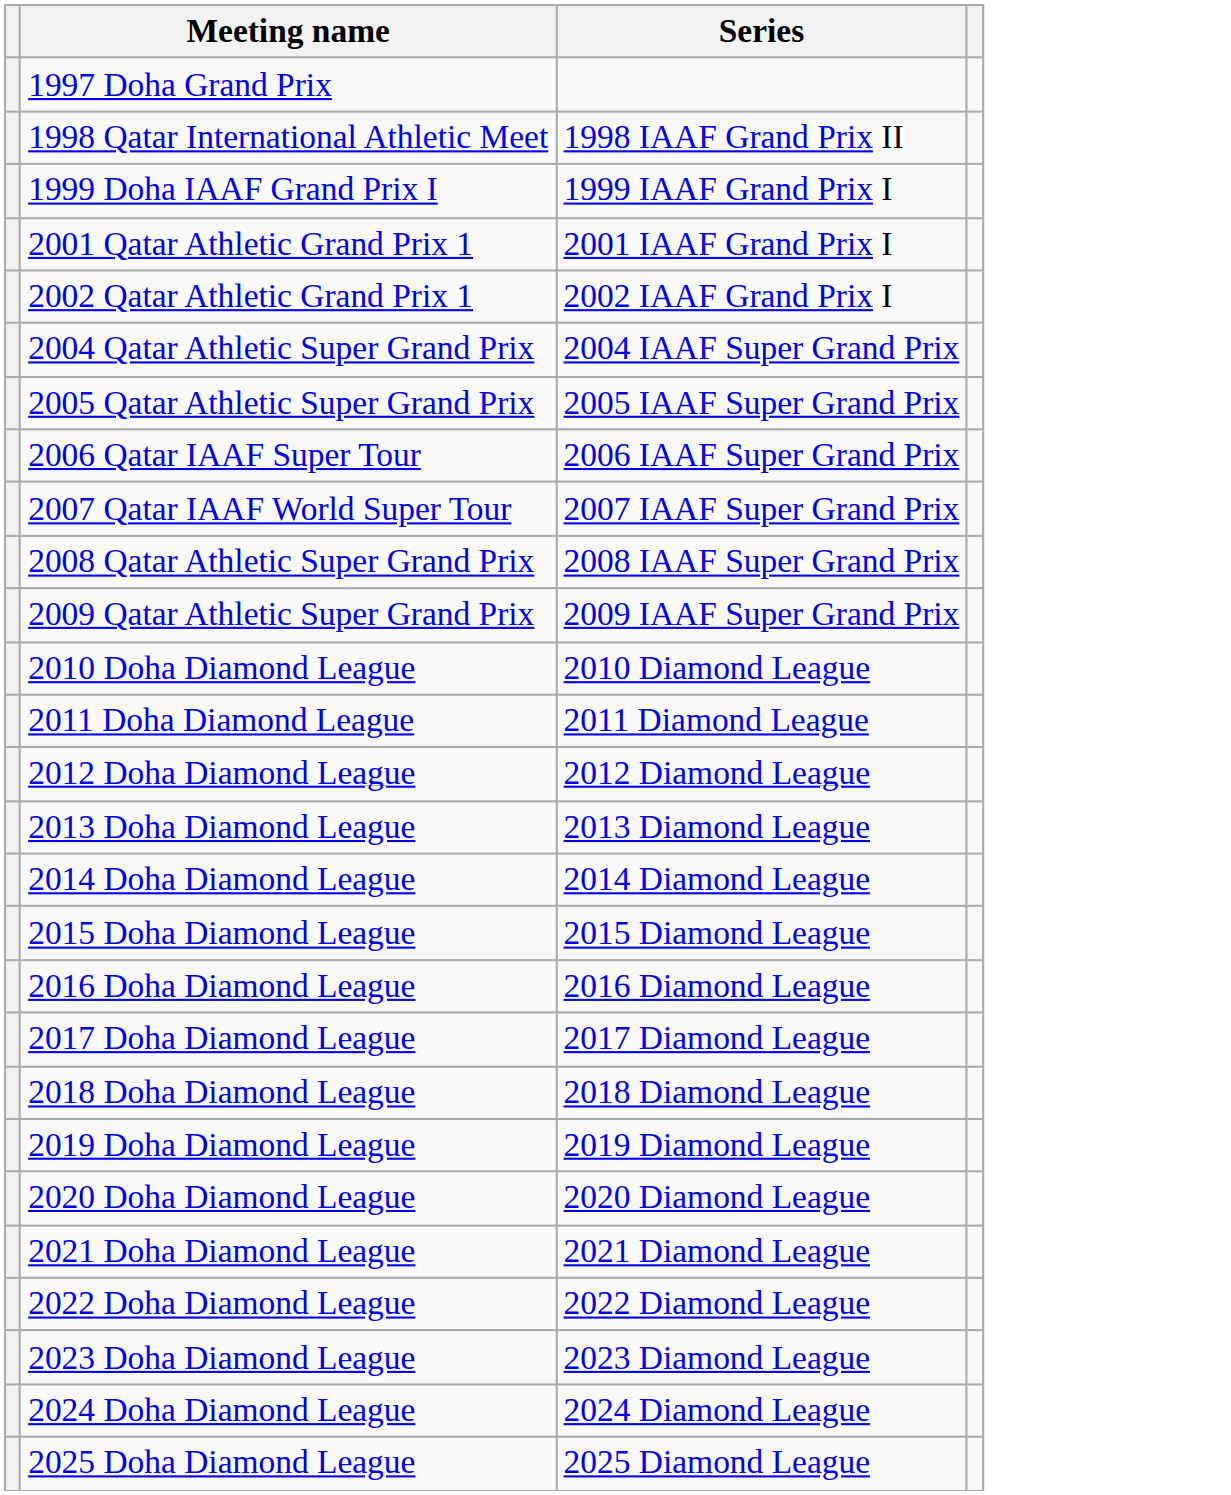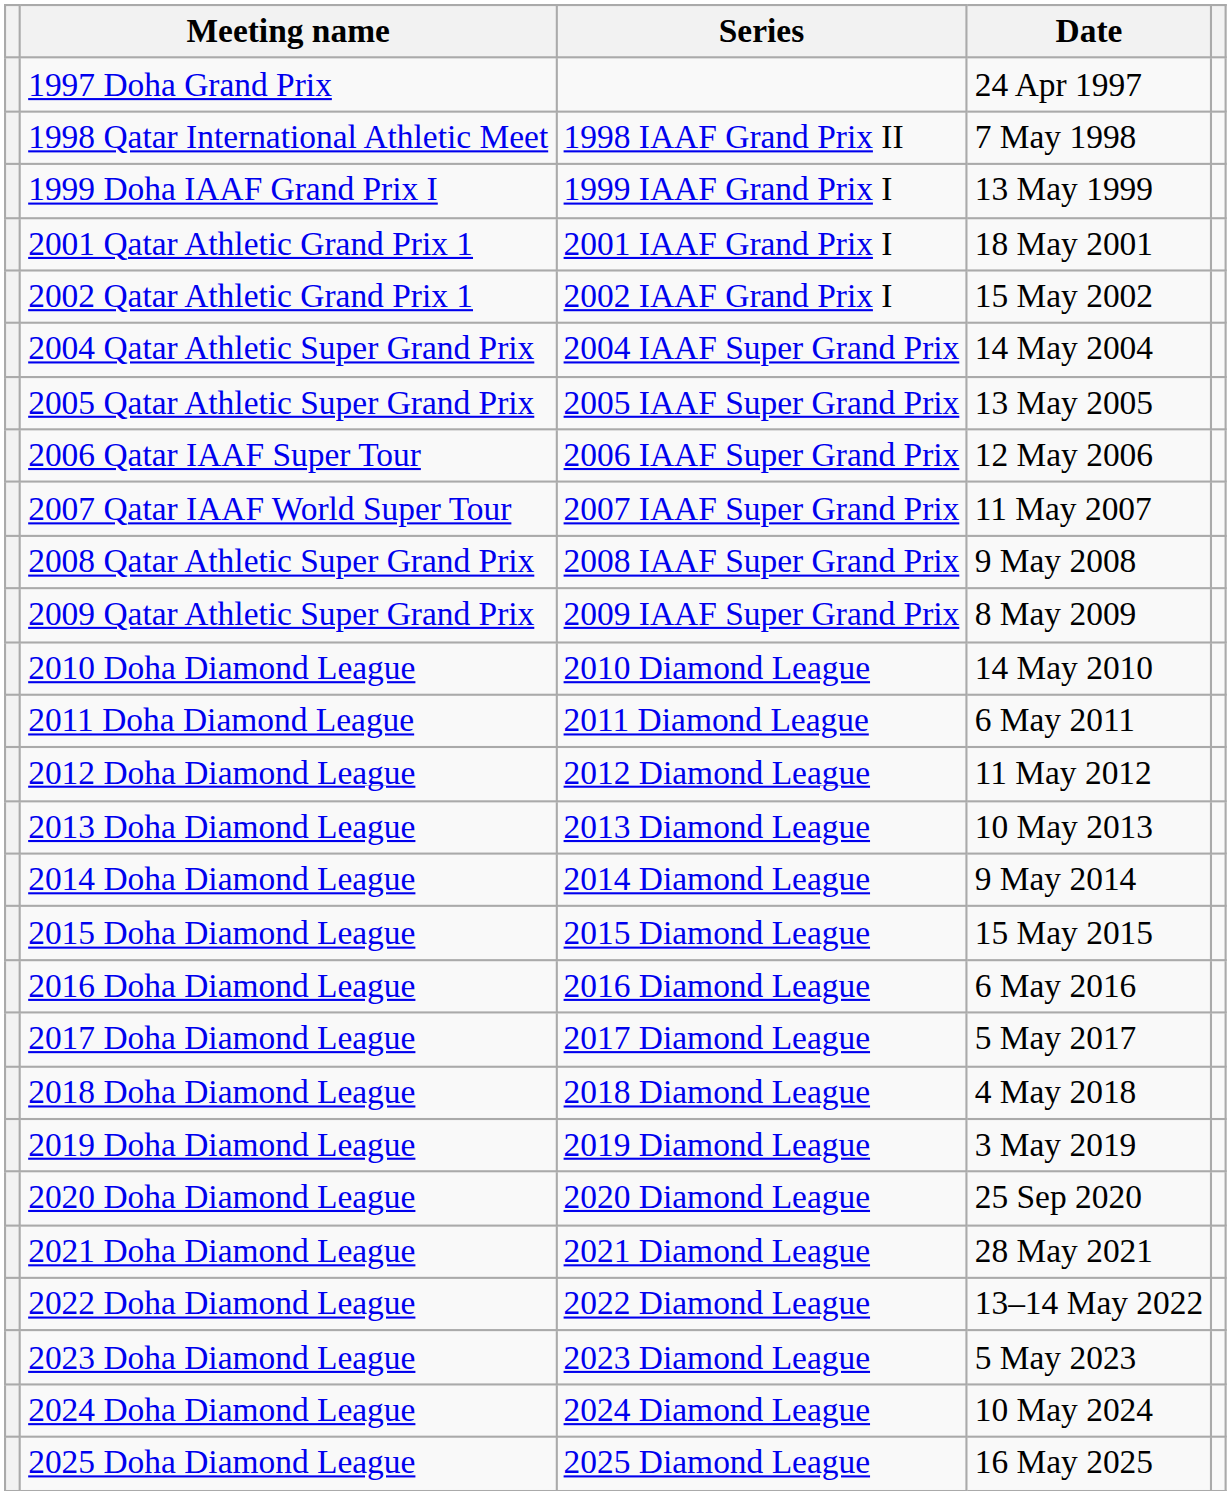 <table class="wikitable plainrowheaders sticky-header defaultleft col4right">
 <tr>
 <th scope="col"></th>
 <th scope="col">Meeting name</th>
 <th scope="col">Series</th>
+<th scope="col">Date</th>
 <th scope="col"></th>
 </tr>
 <tr>
 <th scope="row"></th>
 <td><a href='#'>1997 Doha Grand Prix</a></td>
 <td></td>
+<td>24 Apr 1997</td>
 <td></td>
 </tr>
 <tr>
 <th scope="row"></th>
 <td><a href='#'>1998 Qatar International Athletic Meet</a></td>
 <td><a href='#'>1998 IAAF Grand Prix</a> II</td>
+<td>7 May 1998</td>
 <td></td>
 </tr>
 <tr>
 <th scope="row"></th>
 <td><a href='#'>1999 Doha IAAF Grand Prix I</a></td>
 <td><a href='#'>1999 IAAF Grand Prix</a> I</td>
+<td>13 May 1999</td>
 <td></td>
 </tr>
 <tr>
 <th scope="row"></th>
 <td><a href='#'>2001 Qatar Athletic Grand Prix 1</a></td>
 <td><a href='#'>2001 IAAF Grand Prix</a> I</td>
+<td>18 May 2001</td>
 <td></td>
 </tr>
 <tr>
 <th scope="row"></th>
 <td><a href='#'>2002 Qatar Athletic Grand Prix 1</a></td>
 <td><a href='#'>2002 IAAF Grand Prix</a> I</td>
+<td>15 May 2002</td>
 <td></td>
 </tr>
 <tr>
 <th scope="row"></th>
 <td><a href='#'>2004 Qatar Athletic Super Grand Prix</a></td>
 <td><a href='#'>2004 IAAF Super Grand Prix</a></td>
+<td>14 May 2004</td>
 <td></td>
 </tr>
 <tr>
 <th scope="row"></th>
 <td><a href='#'>2005 Qatar Athletic Super Grand Prix</a></td>
 <td><a href='#'>2005 IAAF Super Grand Prix</a></td>
+<td>13 May 2005</td>
 <td></td>
 </tr>
 <tr>
 <th scope="row"></th>
 <td><a href='#'>2006 Qatar IAAF Super Tour</a></td>
 <td><a href='#'>2006 IAAF Super Grand Prix</a></td>
+<td>12 May 2006</td>
 <td></td>
 </tr>
 <tr>
 <th scope="row"></th>
 <td><a href='#'>2007 Qatar IAAF World Super Tour</a></td>
 <td><a href='#'>2007 IAAF Super Grand Prix</a></td>
+<td>11 May 2007</td>
 <td></td>
 </tr>
 <tr>
 <th scope="row"></th>
 <td><a href='#'>2008 Qatar Athletic Super Grand Prix</a></td>
 <td><a href='#'>2008 IAAF Super Grand Prix</a></td>
+<td>9 May 2008</td>
 <td></td>
 </tr>
 <tr>
 <th scope="row"></th>
 <td><a href='#'>2009 Qatar Athletic Super Grand Prix</a></td>
 <td><a href='#'>2009 IAAF Super Grand Prix</a></td>
+<td>8 May 2009</td>
 <td></td>
 </tr>
 <tr>
 <th scope="row"></th>
 <td><a href='#'>2010 Doha Diamond League</a></td>
 <td><a href='#'>2010 Diamond League</a></td>
+<td>14 May 2010</td>
 <td></td>
 </tr>
 <tr>
 <th scope="row"></th>
 <td><a href='#'>2011 Doha Diamond League</a></td>
 <td><a href='#'>2011 Diamond League</a></td>
+<td>6 May 2011</td>
 <td></td>
 </tr>
 <tr>
 <th scope="row"></th>
 <td><a href='#'>2012 Doha Diamond League</a></td>
 <td><a href='#'>2012 Diamond League</a></td>
+<td>11 May 2012</td>
 <td></td>
 </tr>
 <tr>
 <th scope="row"></th>
 <td><a href='#'>2013 Doha Diamond League</a></td>
 <td><a href='#'>2013 Diamond League</a></td>
+<td>10 May 2013</td>
 <td></td>
 </tr>
 <tr>
 <th scope="row"></th>
 <td><a href='#'>2014 Doha Diamond League</a></td>
 <td><a href='#'>2014 Diamond League</a></td>
+<td>9 May 2014</td>
 <td></td>
 </tr>
 <tr>
 <th scope="row"></th>
 <td><a href='#'>2015 Doha Diamond League</a></td>
 <td><a href='#'>2015 Diamond League</a></td>
+<td>15 May 2015</td>
 <td></td>
 </tr>
 <tr>
 <th scope="row"></th>
 <td><a href='#'>2016 Doha Diamond League</a></td>
 <td><a href='#'>2016 Diamond League</a></td>
+<td>6 May 2016</td>
 <td></td>
 </tr>
 <tr>
 <th scope="row"></th>
 <td><a href='#'>2017 Doha Diamond League</a></td>
 <td><a href='#'>2017 Diamond League</a></td>
+<td>5 May 2017</td>
 <td></td>
 </tr>
 <tr>
 <th scope="row"></th>
 <td><a href='#'>2018 Doha Diamond League</a></td>
 <td><a href='#'>2018 Diamond League</a></td>
+<td>4 May 2018</td>
 <td></td>
 </tr>
 <tr>
 <th scope="row"></th>
 <td><a href='#'>2019 Doha Diamond League</a></td>
 <td><a href='#'>2019 Diamond League</a></td>
+<td>3 May 2019</td>
 <td></td>
 </tr>
 <tr>
 <th scope="row"></th>
 <td><a href='#'>2020 Doha Diamond League</a></td>
 <td><a href='#'>2020 Diamond League</a></td>
+<td>25 Sep 2020</td>
 <td></td>
 </tr>
 <tr>
 <th scope="row"></th>
 <td><a href='#'>2021 Doha Diamond League</a></td>
 <td><a href='#'>2021 Diamond League</a></td>
+<td>28 May 2021</td>
 <td></td>
 </tr>
 <tr>
 <th scope="row"></th>
 <td><a href='#'>2022 Doha Diamond League</a></td>
 <td><a href='#'>2022 Diamond League</a></td>
+<td>13–14 May 2022</td>
 <td></td>
 </tr>
 <tr>
 <th scope="row"></th>
 <td><a href='#'>2023 Doha Diamond League</a></td>
 <td><a href='#'>2023 Diamond League</a></td>
+<td>5 May 2023</td>
 <td></td>
 </tr>
 <tr>
 <th scope="row"></th>
 <td><a href='#'>2024 Doha Diamond League</a></td>
 <td><a href='#'>2024 Diamond League</a></td>
+<td>10 May 2024</td>
 <td></td>
 </tr>
 <tr>
 <th scope="row"></th>
 <td><a href='#'>2025 Doha Diamond League</a></td>
 <td><a href='#'>2025 Diamond League</a></td>
+<td>16 May 2025</td>
 <td></td>
 </tr>
 </table>
